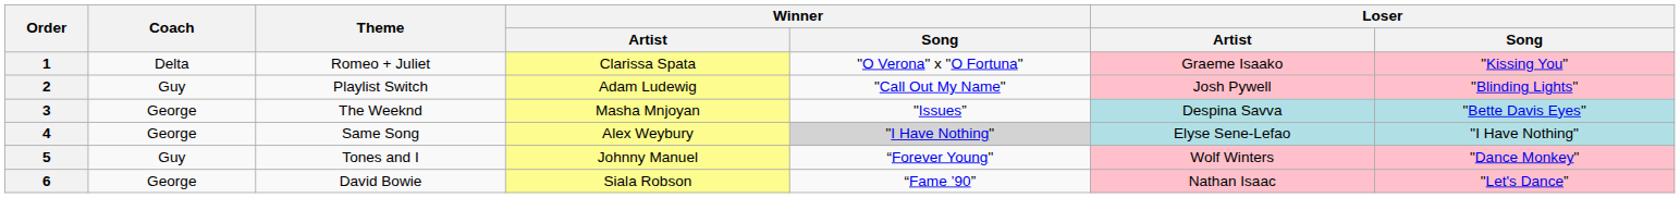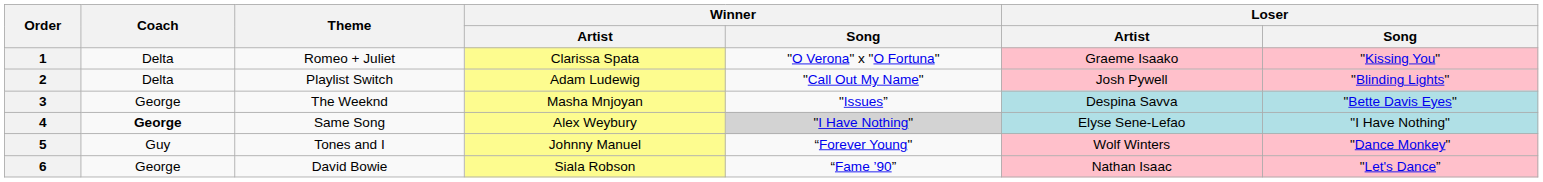 <table class="wikitable" style="text-align: center; width: 91%;">
 <tr>
 <th rowspan="2" style="width:5%;">Order</th>
 <th rowspan="2" style="width:10%;">Coach</th>
 <th rowspan="2" style="width:15%;">Theme</th>
 <th colspan="2" style="width:35%;">Winner</th>
 <th colspan="2" style="width:35%;">Loser</th>
 </tr>
 <tr>
 <th style="width:17%;">Artist</th>
 <th style="width:18%;">Song</th>
 <th style="width:17%;">Artist</th>
 <th style="width:18%;">Song</th>
 </tr>
 <tr>
 <th>1</th>
 <td>Delta</td>
 <td>Romeo + Juliet</td>
 <td bgcolor="#fdfc8f">Clarissa Spata</td>
 <td>"<a href='#'>O Verona</a>" x "<a href='#'>O Fortuna</a>"</td>
 <td style="background:pink">Graeme Isaako</td>
 <td style="background:pink">"<a href='#'>Kissing You</a>"</td>
 </tr>
 <tr>
 <th>2</th>
-<td>Guy</td>
+<td>Delta</td>
 <td>Playlist Switch</td>
 <td bgcolor="#fdfc8f">Adam Ludewig</td>
 <td>"<a href='#'>Call Out My Name</a>"</td>
 <td style="background:pink">Josh Pywell</td>
 <td style="background:pink">"<a href='#'>Blinding Lights</a>"</td>
 </tr>
 <tr>
 <th>3</th>
 <td>George</td>
 <td>The Weeknd</td>
 <td bgcolor="#fdfc8f">Masha Mnjoyan</td>
 <td>"<a href='#'>Issues</a>”</td>
 <td bgcolor="#b0e0e6">Despina Savva</td>
 <td bgcolor="#b0e0e6">"<a href='#'>Bette Davis Eyes</a>"</td>
 </tr>
 <tr>
 <th>4</th>
-<td>George</td>
+<td><strong>George</strong></td>
 <td>Same Song</td>
 <td bgcolor="#fdfc8f">Alex Weybury</td>
 <td style="background: lightgrey;">"<a href='#'>I Have Nothing</a>"</td>
 <td bgcolor="#b0e0e6">Elyse Sene-Lefao</td>
 <td bgcolor="#b0e0e6">"I Have Nothing"</td>
 </tr>
 <tr>
 <th>5</th>
 <td>Guy</td>
 <td>Tones and I</td>
 <td bgcolor="#fdfc8f">Johnny Manuel</td>
 <td>“<a href='#'>Forever Young</a>"</td>
 <td style="background:pink">Wolf Winters</td>
 <td style="background:pink">"<a href='#'>Dance Monkey</a>"</td>
 </tr>
 <tr>
 <th>6</th>
 <td>George</td>
 <td>David Bowie</td>
 <td bgcolor="#fdfc8f">Siala Robson</td>
 <td>“<a href='#'>Fame ’90</a>”</td>
 <td style="background:pink">Nathan Isaac</td>
 <td style="background:pink">"<a href='#'>Let's Dance</a>”</td>
 </tr>
 </table>
